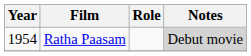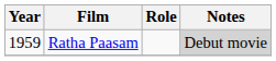 <table class="wikitable sortable">
 <tr>
 <th>Year</th>
 <th>Film</th>
 <th>Role</th>
 <th>Notes</th>
 </tr>
 <tr>
-<td>1954</td>
+<td>1959</td>
 <td><a href='#'>Ratha Paasam</a></td>
 <td></td>
 <td style="background: lightgrey;">Debut movie</td>
 </tr>
 <tr>
 </tr>
 </table>
